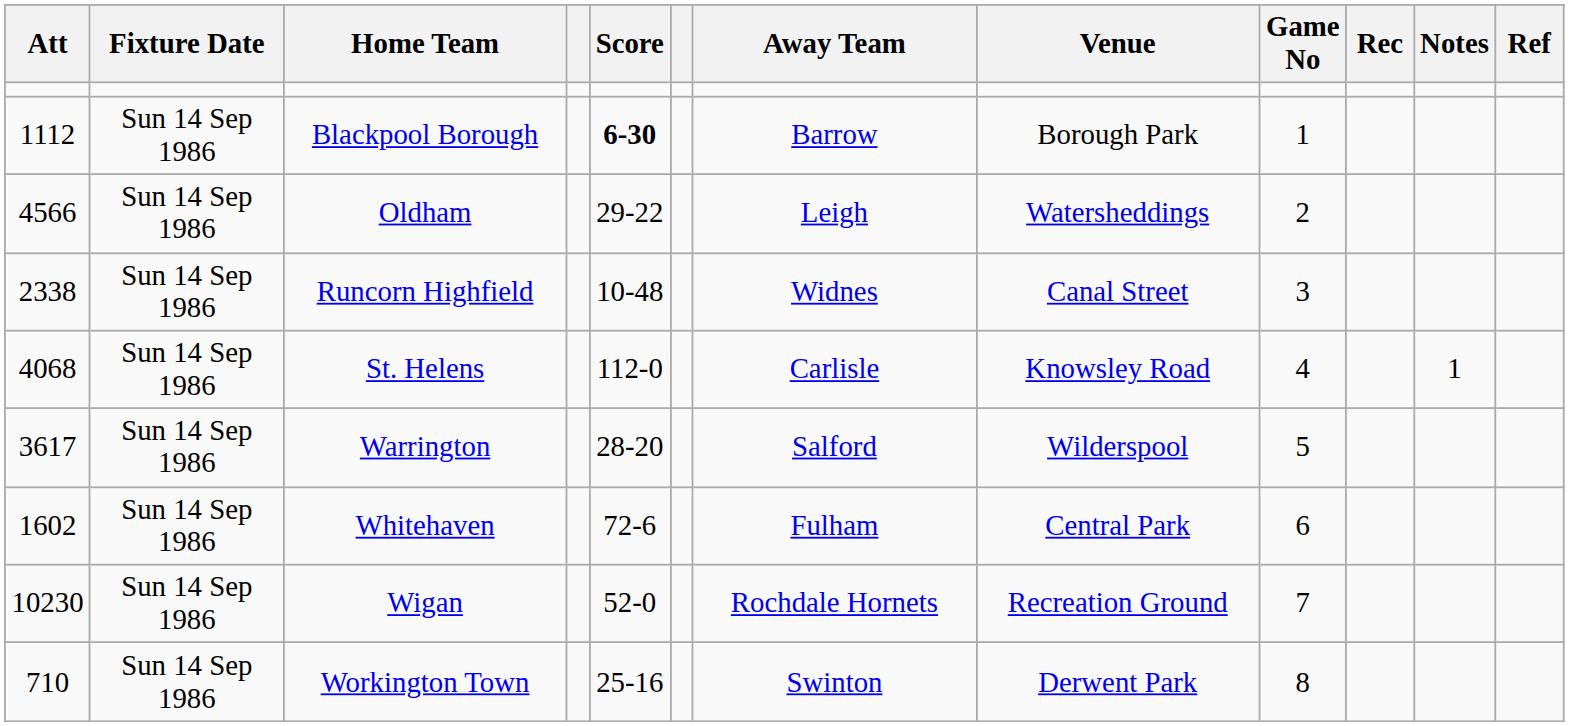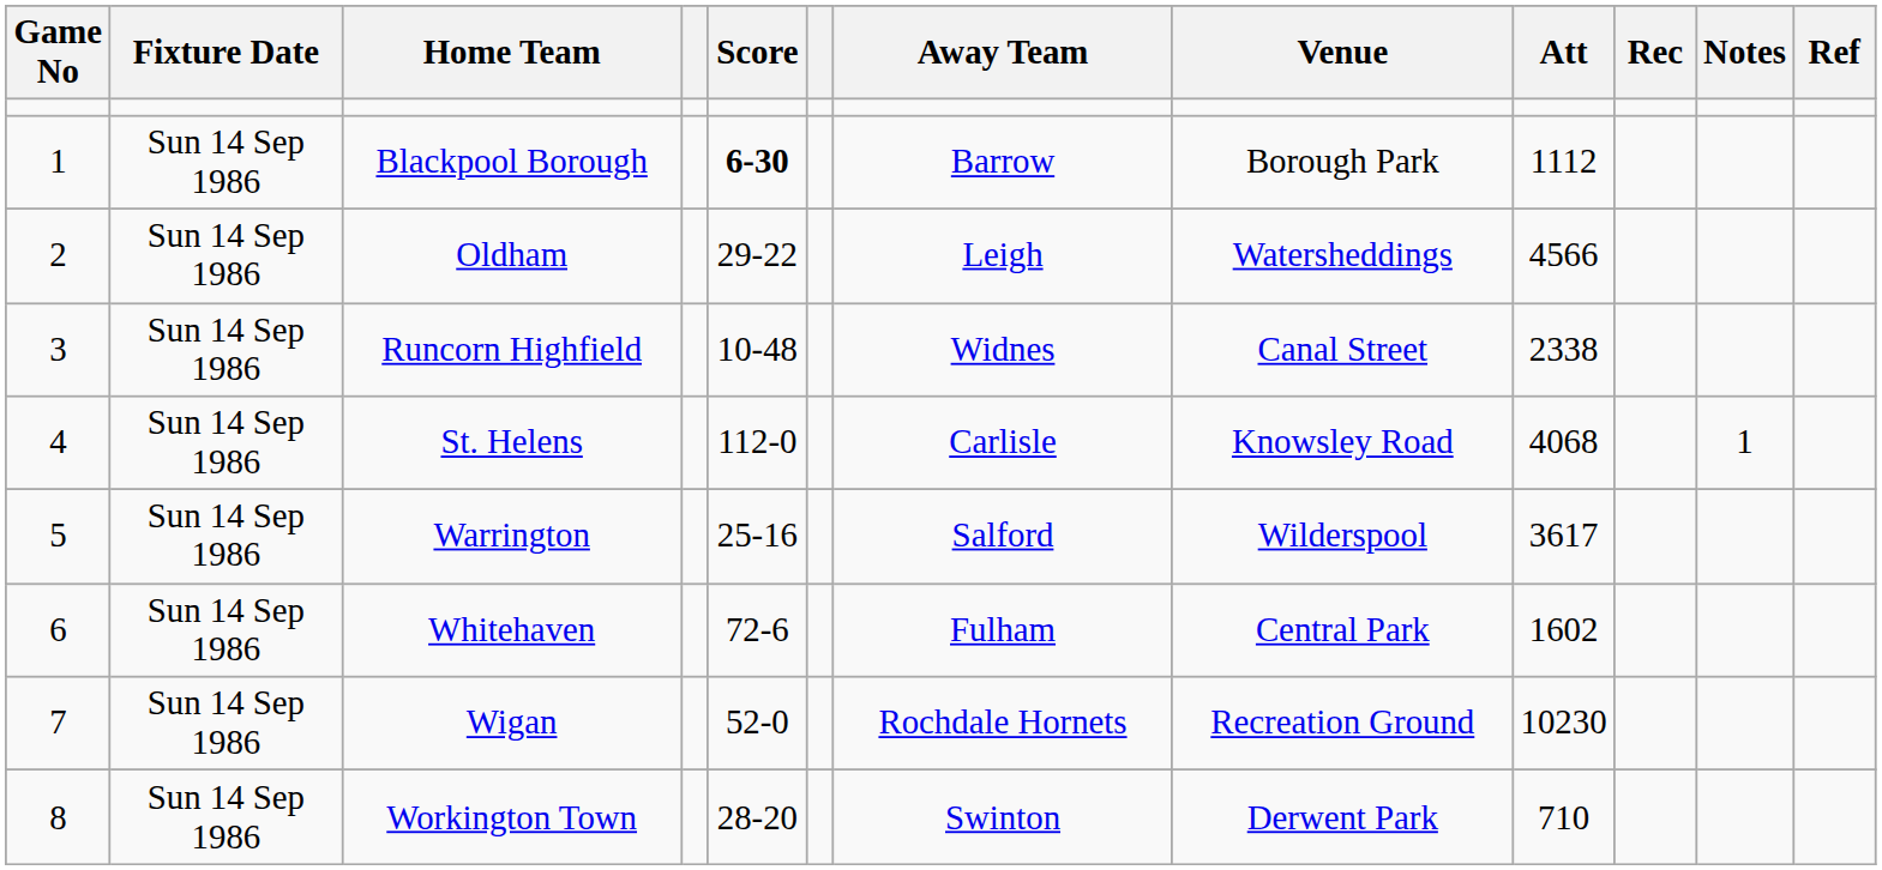 <table class="wikitable" style="text-align:center;">
 <tr>
-<th width=30 abbr="Att">Att</th>
+<th width=20 abbr="No">Game No</th>
 <th width=100 abbr="Date">Fixture Date</th>
 <th width=150 abbr="Home Team">Home Team</th>
 <th width=5 abbr="space"></th>
 <th width=20 abbr="Score">Score</th>
 <th width=5 abbr="space"></th>
 <th width=150 abbr="Away Team">Away Team</th>
 <th width=150 abbr="Venue">Venue</th>
-<th width=20 abbr="No">Game No</th>
+<th width=30 abbr="Att">Att</th>
 <th width=30 abbr="Rec">Rec</th>
 <th width=20 abbr="Notes">Notes</th>
 <th width=30 abbr="Ref">Ref</th>
 </tr>
 <tr>
 <td></td>
 <td></td>
 <td></td>
 <td></td>
 <td></td>
 <td></td>
 <td></td>
 <td></td>
 <td></td>
 <td></td>
 <td></td>
 <td></td>
 </tr>
 <tr>
-<td>1112</td>
+<td>1</td>
 <td>Sun 14 Sep 1986</td>
 <td><a href='#'>Blackpool Borough</a></td>
 <td></td>
 <td><strong>6-30</strong></td>
 <td></td>
 <td><a href='#'>Barrow</a></td>
 <td>Borough Park</td>
-<td>1</td>
+<td>1112</td>
 <td></td>
 <td></td>
 <td></td>
 </tr>
 <tr>
-<td>4566</td>
+<td>2</td>
 <td>Sun 14 Sep 1986</td>
 <td><a href='#'>Oldham</a></td>
 <td></td>
 <td>29-22</td>
 <td></td>
 <td><a href='#'>Leigh</a></td>
 <td><a href='#'>Watersheddings</a></td>
-<td>2</td>
+<td>4566</td>
 <td></td>
 <td></td>
 <td></td>
 </tr>
 <tr>
-<td>2338</td>
+<td>3</td>
 <td>Sun 14 Sep 1986</td>
 <td><a href='#'>Runcorn Highfield</a></td>
 <td></td>
 <td>10-48</td>
 <td></td>
 <td><a href='#'>Widnes</a></td>
 <td><a href='#'>Canal Street</a></td>
-<td>3</td>
+<td>2338</td>
 <td></td>
 <td></td>
 <td></td>
 </tr>
 <tr>
-<td>4068</td>
+<td>4</td>
 <td>Sun 14 Sep 1986</td>
 <td><a href='#'>St. Helens</a></td>
 <td></td>
 <td>112-0</td>
 <td></td>
 <td><a href='#'>Carlisle</a></td>
 <td><a href='#'>Knowsley Road</a></td>
-<td>4</td>
+<td>4068</td>
 <td></td>
 <td>1</td>
 <td></td>
 </tr>
 <tr>
-<td>3617</td>
+<td>5</td>
 <td>Sun 14 Sep 1986</td>
 <td><a href='#'>Warrington</a></td>
 <td></td>
-<td>28-20</td>
+<td>25-16</td>
 <td></td>
 <td><a href='#'>Salford</a></td>
 <td><a href='#'>Wilderspool</a></td>
-<td>5</td>
+<td>3617</td>
 <td></td>
 <td></td>
 <td></td>
 </tr>
 <tr>
-<td>1602</td>
+<td>6</td>
 <td>Sun 14 Sep 1986</td>
 <td><a href='#'>Whitehaven</a></td>
 <td></td>
 <td>72-6</td>
 <td></td>
 <td><a href='#'>Fulham</a></td>
 <td><a href='#'>Central Park</a></td>
-<td>6</td>
+<td>1602</td>
 <td></td>
 <td></td>
 <td></td>
 </tr>
 <tr>
-<td>10230</td>
+<td>7</td>
 <td>Sun 14 Sep 1986</td>
 <td><a href='#'>Wigan</a></td>
 <td></td>
 <td>52-0</td>
 <td></td>
 <td><a href='#'>Rochdale Hornets</a></td>
 <td><a href='#'>Recreation Ground</a></td>
-<td>7</td>
+<td>10230</td>
 <td></td>
 <td></td>
 <td></td>
 </tr>
 <tr>
-<td>710</td>
+<td>8</td>
 <td>Sun 14 Sep 1986</td>
 <td><a href='#'>Workington Town</a></td>
 <td></td>
-<td>25-16</td>
+<td>28-20</td>
 <td></td>
 <td><a href='#'>Swinton</a></td>
 <td><a href='#'>Derwent Park</a></td>
-<td>8</td>
+<td>710</td>
 <td></td>
 <td></td>
 <td></td>
 </tr>
 </table>
